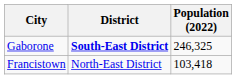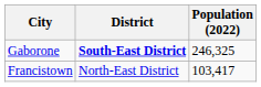 <table class="wikitable sortable sticky-header col3right">
 <tr>
 <th>City</th>
 <th>District</th>
 <th>Population<br>(2022)</th>
 </tr>
 <tr>
 <td><a href='#'>Gaborone</a></td>
 <td><strong><a href='#'>South-East District</a></strong></td>
 <td>246,325</td>
 </tr>
 <tr>
 <td><a href='#'>Francistown</a></td>
 <td><a href='#'>North-East District</a></td>
-<td>103,418</td>
+<td>103,417</td>
 </tr>
 </table>
